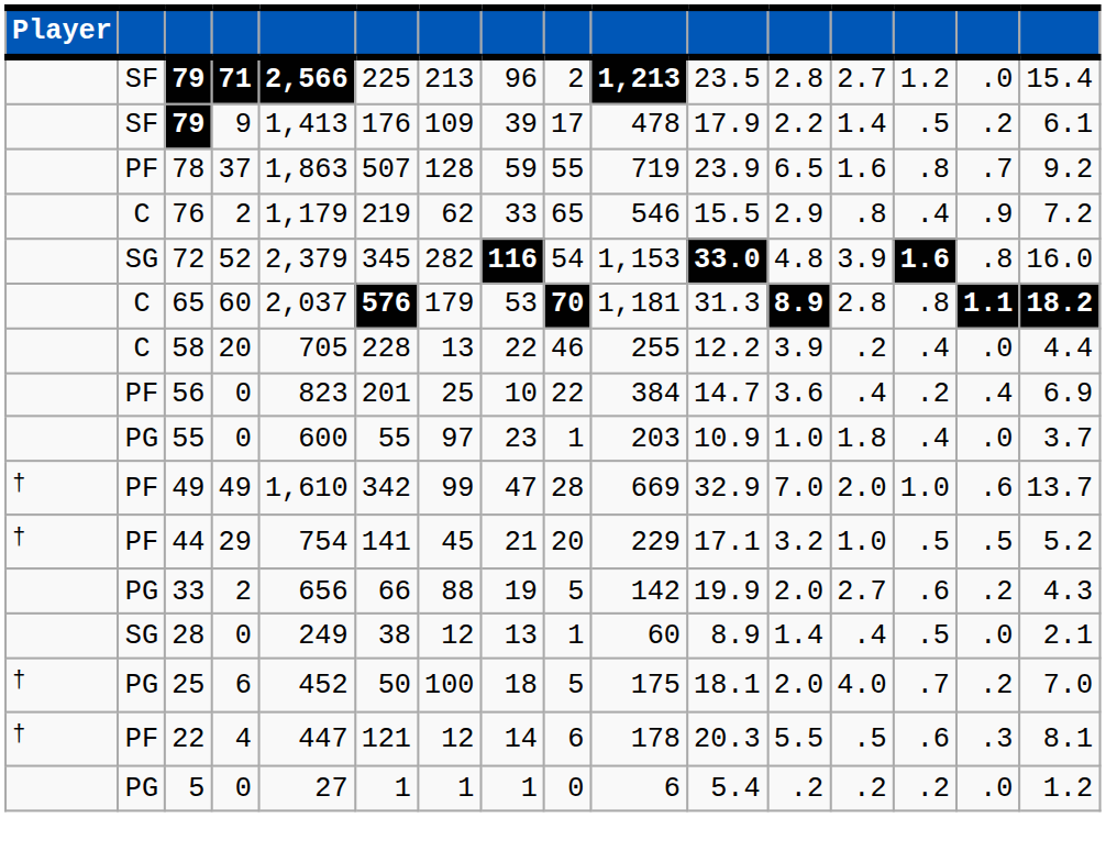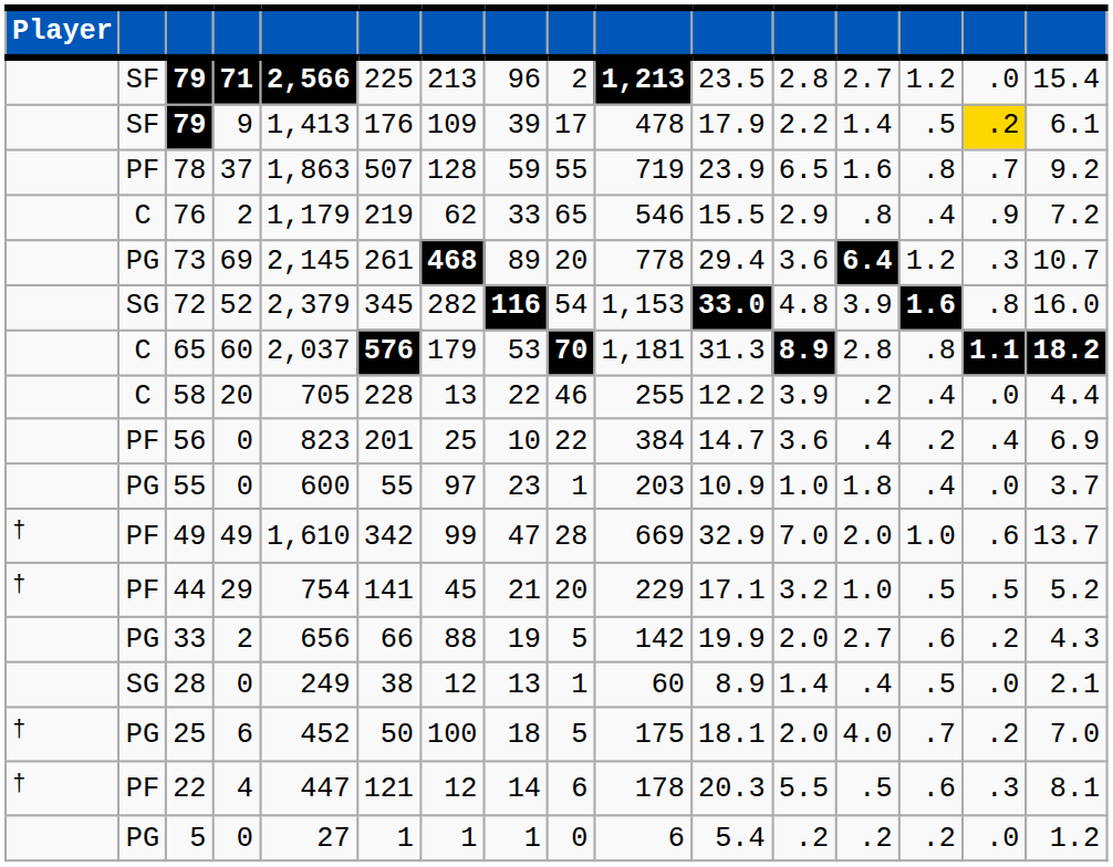 <table class="wikitable sortable" style="font-size: 95%; text-align:right;">
 <tr>
 <th style="background:#0057B7; color:#FFFFFF; border-top:#010101 3px solid; border-bottom:#010101 3px solid;">Player</th>
 <th style="background:#0057B7; color:#FFFFFF; border-top:#010101 3px solid; border-bottom:#010101 3px solid;"></th>
 <th style="background:#0057B7; color:#FFFFFF; border-top:#010101 3px solid; border-bottom:#010101 3px solid;"></th>
 <th style="background:#0057B7; color:#FFFFFF; border-top:#010101 3px solid; border-bottom:#010101 3px solid;"></th>
 <th style="background:#0057B7; color:#FFFFFF; border-top:#010101 3px solid; border-bottom:#010101 3px solid;"></th>
 <th style="background:#0057B7; color:#FFFFFF; border-top:#010101 3px solid; border-bottom:#010101 3px solid;"></th>
 <th style="background:#0057B7; color:#FFFFFF; border-top:#010101 3px solid; border-bottom:#010101 3px solid;"></th>
 <th style="background:#0057B7; color:#FFFFFF; border-top:#010101 3px solid; border-bottom:#010101 3px solid;"></th>
 <th style="background:#0057B7; color:#FFFFFF; border-top:#010101 3px solid; border-bottom:#010101 3px solid;"></th>
 <th style="background:#0057B7; color:#FFFFFF; border-top:#010101 3px solid; border-bottom:#010101 3px solid;"></th>
 <th style="background:#0057B7; color:#FFFFFF; border-top:#010101 3px solid; border-bottom:#010101 3px solid;"></th>
 <th style="background:#0057B7; color:#FFFFFF; border-top:#010101 3px solid; border-bottom:#010101 3px solid;"></th>
 <th style="background:#0057B7; color:#FFFFFF; border-top:#010101 3px solid; border-bottom:#010101 3px solid;"></th>
 <th style="background:#0057B7; color:#FFFFFF; border-top:#010101 3px solid; border-bottom:#010101 3px solid;"></th>
 <th style="background:#0057B7; color:#FFFFFF; border-top:#010101 3px solid; border-bottom:#010101 3px solid;"></th>
 <th style="background:#0057B7; color:#FFFFFF; border-top:#010101 3px solid; border-bottom:#010101 3px solid;"></th>
 </tr>
 <tr>
 <td style="text-align:left;"></td>
 <td style="text-align:center;">SF</td>
 <td style="background:#010101; color:#FFFFFF;"><strong>79</strong></td>
 <td style="background:#010101; color:#FFFFFF;"><strong>71</strong></td>
 <td style="background:#010101; color:#FFFFFF;"><strong>2,566</strong></td>
 <td>225</td>
 <td>213</td>
 <td>96</td>
 <td>2</td>
 <td style="background:#010101; color:#FFFFFF;"><strong>1,213</strong></td>
 <td>23.5</td>
 <td>2.8</td>
 <td>2.7</td>
 <td>1.2</td>
 <td>.0</td>
 <td>15.4</td>
 </tr>
 <tr>
 <td style="text-align:left;"></td>
 <td style="text-align:center;">SF</td>
 <td style="background:#010101; color:#FFFFFF;"><strong>79</strong></td>
 <td>9</td>
 <td>1,413</td>
 <td>176</td>
 <td>109</td>
 <td>39</td>
 <td>17</td>
 <td>478</td>
 <td>17.9</td>
 <td>2.2</td>
 <td>1.4</td>
 <td>.5</td>
-<td>.2</td>
+<td style="background: gold;">.2</td>
 <td>6.1</td>
 </tr>
 <tr>
 <td style="text-align:left;"></td>
 <td style="text-align:center;">PF</td>
 <td>78</td>
 <td>37</td>
 <td>1,863</td>
 <td>507</td>
 <td>128</td>
 <td>59</td>
 <td>55</td>
 <td>719</td>
 <td>23.9</td>
 <td>6.5</td>
 <td>1.6</td>
 <td>.8</td>
 <td>.7</td>
 <td>9.2</td>
 </tr>
 <tr>
 <td style="text-align:left;"></td>
 <td style="text-align:center;">C</td>
 <td>76</td>
 <td>2</td>
 <td>1,179</td>
 <td>219</td>
 <td>62</td>
 <td>33</td>
 <td>65</td>
 <td>546</td>
 <td>15.5</td>
 <td>2.9</td>
 <td>.8</td>
 <td>.4</td>
 <td>.9</td>
 <td>7.2</td>
+</tr>
+<tr>
+<td style="text-align:left;"></td>
+<td style="text-align:center;">PG</td>
+<td>73</td>
+<td>69</td>
+<td>2,145</td>
+<td>261</td>
+<td style="background:#010101; color:#FFFFFF;"><strong>468</strong></td>
+<td>89</td>
+<td>20</td>
+<td>778</td>
+<td>29.4</td>
+<td>3.6</td>
+<td style="background:#010101; color:#FFFFFF;"><strong>6.4</strong></td>
+<td>1.2</td>
+<td>.3</td>
+<td>10.7</td>
 </tr>
 <tr>
 <td style="text-align:left;"></td>
 <td style="text-align:center;">SG</td>
 <td>72</td>
 <td>52</td>
 <td>2,379</td>
 <td>345</td>
 <td>282</td>
 <td style="background:#010101; color:#FFFFFF;"><strong>116</strong></td>
 <td>54</td>
 <td>1,153</td>
 <td style="background:#010101; color:#FFFFFF;"><strong>33.0</strong></td>
 <td>4.8</td>
 <td>3.9</td>
 <td style="background:#010101; color:#FFFFFF;"><strong>1.6</strong></td>
 <td>.8</td>
 <td>16.0</td>
 </tr>
 <tr>
 <td style="text-align:left;"></td>
 <td style="text-align:center;">C</td>
 <td>65</td>
 <td>60</td>
 <td>2,037</td>
 <td style="background:#010101; color:#FFFFFF;"><strong>576</strong></td>
 <td>179</td>
 <td>53</td>
 <td style="background:#010101; color:#FFFFFF;"><strong>70</strong></td>
 <td>1,181</td>
 <td>31.3</td>
 <td style="background:#010101; color:#FFFFFF;"><strong>8.9</strong></td>
 <td>2.8</td>
 <td>.8</td>
 <td style="background:#010101; color:#FFFFFF;"><strong>1.1</strong></td>
 <td style="background:#010101; color:#FFFFFF;"><strong>18.2</strong></td>
 </tr>
 <tr>
 <td style="text-align:left;"></td>
 <td style="text-align:center;">C</td>
 <td>58</td>
 <td>20</td>
 <td>705</td>
 <td>228</td>
 <td>13</td>
 <td>22</td>
 <td>46</td>
 <td>255</td>
 <td>12.2</td>
 <td>3.9</td>
 <td>.2</td>
 <td>.4</td>
 <td>.0</td>
 <td>4.4</td>
 </tr>
 <tr>
 <td style="text-align:left;"></td>
 <td style="text-align:center;">PF</td>
 <td>56</td>
 <td>0</td>
 <td>823</td>
 <td>201</td>
 <td>25</td>
 <td>10</td>
 <td>22</td>
 <td>384</td>
 <td>14.7</td>
 <td>3.6</td>
 <td>.4</td>
 <td>.2</td>
 <td>.4</td>
 <td>6.9</td>
 </tr>
 <tr>
 <td style="text-align:left;"></td>
 <td style="text-align:center;">PG</td>
 <td>55</td>
 <td>0</td>
 <td>600</td>
 <td>55</td>
 <td>97</td>
 <td>23</td>
 <td>1</td>
 <td>203</td>
 <td>10.9</td>
 <td>1.0</td>
 <td>1.8</td>
 <td>.4</td>
 <td>.0</td>
 <td>3.7</td>
 </tr>
 <tr>
 <td style="text-align:left;"><sup>†</sup></td>
 <td style="text-align:center;">PF</td>
 <td>49</td>
 <td>49</td>
 <td>1,610</td>
 <td>342</td>
 <td>99</td>
 <td>47</td>
 <td>28</td>
 <td>669</td>
 <td>32.9</td>
 <td>7.0</td>
 <td>2.0</td>
 <td>1.0</td>
 <td>.6</td>
 <td>13.7</td>
 </tr>
 <tr>
 <td style="text-align:left;"><sup>†</sup></td>
 <td style="text-align:center;">PF</td>
 <td>44</td>
 <td>29</td>
 <td>754</td>
 <td>141</td>
 <td>45</td>
 <td>21</td>
 <td>20</td>
 <td>229</td>
 <td>17.1</td>
 <td>3.2</td>
 <td>1.0</td>
 <td>.5</td>
 <td>.5</td>
 <td>5.2</td>
 </tr>
 <tr>
 <td style="text-align:left;"></td>
 <td style="text-align:center;">PG</td>
 <td>33</td>
 <td>2</td>
 <td>656</td>
 <td>66</td>
 <td>88</td>
 <td>19</td>
 <td>5</td>
 <td>142</td>
 <td>19.9</td>
 <td>2.0</td>
 <td>2.7</td>
 <td>.6</td>
 <td>.2</td>
 <td>4.3</td>
 </tr>
 <tr>
 <td style="text-align:left;"></td>
 <td style="text-align:center;">SG</td>
 <td>28</td>
 <td>0</td>
 <td>249</td>
 <td>38</td>
 <td>12</td>
 <td>13</td>
 <td>1</td>
 <td>60</td>
 <td>8.9</td>
 <td>1.4</td>
 <td>.4</td>
 <td>.5</td>
 <td>.0</td>
 <td>2.1</td>
 </tr>
 <tr>
 <td style="text-align:left;"><sup>†</sup></td>
 <td style="text-align:center;">PG</td>
 <td>25</td>
 <td>6</td>
 <td>452</td>
 <td>50</td>
 <td>100</td>
 <td>18</td>
 <td>5</td>
 <td>175</td>
 <td>18.1</td>
 <td>2.0</td>
 <td>4.0</td>
 <td>.7</td>
 <td>.2</td>
 <td>7.0</td>
 </tr>
 <tr>
 <td style="text-align:left;"><sup>†</sup></td>
 <td style="text-align:center;">PF</td>
 <td>22</td>
 <td>4</td>
 <td>447</td>
 <td>121</td>
 <td>12</td>
 <td>14</td>
 <td>6</td>
 <td>178</td>
 <td>20.3</td>
 <td>5.5</td>
 <td>.5</td>
 <td>.6</td>
 <td>.3</td>
 <td>8.1</td>
 </tr>
 <tr>
 <td style="text-align:left;"></td>
 <td style="text-align:center;">PG</td>
 <td>5</td>
 <td>0</td>
 <td>27</td>
 <td>1</td>
 <td>1</td>
 <td>1</td>
 <td>0</td>
 <td>6</td>
 <td>5.4</td>
 <td>.2</td>
 <td>.2</td>
 <td>.2</td>
 <td>.0</td>
 <td>1.2</td>
 </tr>
 </table>
